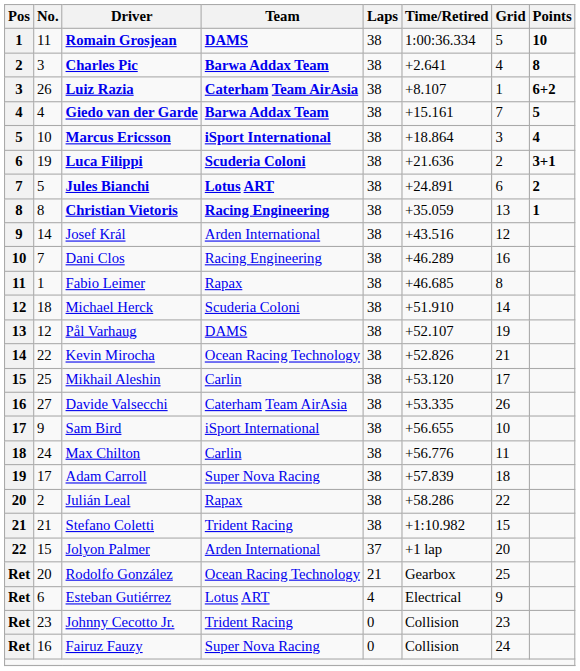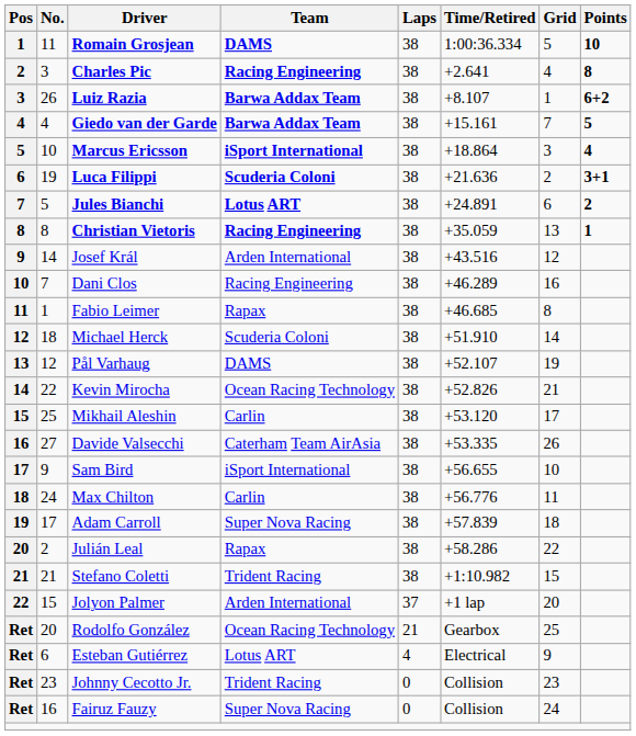 <table class="wikitable" style="font-size:85%">
 <tr>
 <th>Pos</th>
 <th>No.</th>
 <th>Driver</th>
 <th>Team</th>
 <th>Laps</th>
 <th>Time/Retired</th>
 <th>Grid</th>
 <th>Points</th>
 </tr>
 <tr>
 <th>1</th>
 <td>11</td>
 <td> <strong><a href='#'>Romain Grosjean</a></strong></td>
 <td><strong><a href='#'>DAMS</a></strong></td>
 <td>38</td>
 <td>1:00:36.334</td>
 <td>5</td>
 <td><strong>10</strong></td>
 </tr>
 <tr>
 <th>2</th>
 <td>3</td>
 <td> <strong><a href='#'>Charles Pic</a></strong></td>
-<td><strong><a href='#'>Barwa Addax Team</a></strong></td>
+<td><strong><a href='#'>Racing Engineering</a></strong></td>
 <td>38</td>
 <td>+2.641</td>
 <td>4</td>
 <td><strong>8</strong></td>
 </tr>
 <tr>
 <th>3</th>
 <td>26</td>
 <td> <strong><a href='#'>Luiz Razia</a></strong></td>
-<td><strong><a href='#'>Caterham</a> <a href='#'>Team AirAsia</a></strong></td>
+<td><strong><a href='#'>Barwa Addax Team</a></strong></td>
 <td>38</td>
 <td>+8.107</td>
 <td>1</td>
 <td><strong>6+2</strong></td>
 </tr>
 <tr>
 <th>4</th>
 <td>4</td>
 <td> <strong><a href='#'>Giedo van der Garde</a></strong></td>
 <td><strong><a href='#'>Barwa Addax Team</a></strong></td>
 <td>38</td>
 <td>+15.161</td>
 <td>7</td>
 <td><strong>5</strong></td>
 </tr>
 <tr>
 <th>5</th>
 <td>10</td>
 <td> <strong><a href='#'>Marcus Ericsson</a></strong></td>
 <td><strong><a href='#'>iSport International</a></strong></td>
 <td>38</td>
 <td>+18.864</td>
 <td>3</td>
 <td><strong>4</strong></td>
 </tr>
 <tr>
 <th>6</th>
 <td>19</td>
 <td> <strong><a href='#'>Luca Filippi</a></strong></td>
 <td><strong><a href='#'>Scuderia Coloni</a></strong></td>
 <td>38</td>
 <td>+21.636</td>
 <td>2</td>
 <td><strong>3+1</strong></td>
 </tr>
 <tr>
 <th>7</th>
 <td>5</td>
 <td> <strong><a href='#'>Jules Bianchi</a></strong></td>
 <td><strong><a href='#'>Lotus</a> <a href='#'>ART</a></strong></td>
 <td>38</td>
 <td>+24.891</td>
 <td>6</td>
 <td><strong>2</strong></td>
 </tr>
 <tr>
 <th>8</th>
 <td>8</td>
 <td> <strong><a href='#'>Christian Vietoris</a></strong></td>
 <td><strong><a href='#'>Racing Engineering</a></strong></td>
 <td>38</td>
 <td>+35.059</td>
 <td>13</td>
 <td><strong>1</strong></td>
 </tr>
 <tr>
 <th>9</th>
 <td>14</td>
 <td> <a href='#'>Josef Král</a></td>
 <td><a href='#'>Arden International</a></td>
 <td>38</td>
 <td>+43.516</td>
 <td>12</td>
 <td></td>
 </tr>
 <tr>
 <th>10</th>
 <td>7</td>
 <td> <a href='#'>Dani Clos</a></td>
 <td><a href='#'>Racing Engineering</a></td>
 <td>38</td>
 <td>+46.289</td>
 <td>16</td>
 <td></td>
 </tr>
 <tr>
 <th>11</th>
 <td>1</td>
 <td> <a href='#'>Fabio Leimer</a></td>
 <td><a href='#'>Rapax</a></td>
 <td>38</td>
 <td>+46.685</td>
 <td>8</td>
 <td></td>
 </tr>
 <tr>
 <th>12</th>
 <td>18</td>
 <td> <a href='#'>Michael Herck</a></td>
 <td><a href='#'>Scuderia Coloni</a></td>
 <td>38</td>
 <td>+51.910</td>
 <td>14</td>
 <td></td>
 </tr>
 <tr>
 <th>13</th>
 <td>12</td>
 <td> <a href='#'>Pål Varhaug</a></td>
 <td><a href='#'>DAMS</a></td>
 <td>38</td>
 <td>+52.107</td>
 <td>19</td>
 <td></td>
 </tr>
 <tr>
 <th>14</th>
 <td>22</td>
 <td> <a href='#'>Kevin Mirocha</a></td>
 <td><a href='#'>Ocean Racing Technology</a></td>
 <td>38</td>
 <td>+52.826</td>
 <td>21</td>
 <td></td>
 </tr>
 <tr>
 <th>15</th>
 <td>25</td>
 <td> <a href='#'>Mikhail Aleshin</a></td>
 <td><a href='#'>Carlin</a></td>
 <td>38</td>
 <td>+53.120</td>
 <td>17</td>
 <td></td>
 </tr>
 <tr>
 <th>16</th>
 <td>27</td>
 <td> <a href='#'>Davide Valsecchi</a></td>
 <td><a href='#'>Caterham</a> <a href='#'>Team AirAsia</a></td>
 <td>38</td>
 <td>+53.335</td>
 <td>26</td>
 <td></td>
 </tr>
 <tr>
 <th>17</th>
 <td>9</td>
 <td> <a href='#'>Sam Bird</a></td>
 <td><a href='#'>iSport International</a></td>
 <td>38</td>
 <td>+56.655</td>
 <td>10</td>
 <td></td>
 </tr>
 <tr>
 <th>18</th>
 <td>24</td>
 <td> <a href='#'>Max Chilton</a></td>
 <td><a href='#'>Carlin</a></td>
 <td>38</td>
 <td>+56.776</td>
 <td>11</td>
 <td></td>
 </tr>
 <tr>
 <th>19</th>
 <td>17</td>
 <td> <a href='#'>Adam Carroll</a></td>
 <td><a href='#'>Super Nova Racing</a></td>
 <td>38</td>
 <td>+57.839</td>
 <td>18</td>
 <td></td>
 </tr>
 <tr>
 <th>20</th>
 <td>2</td>
 <td> <a href='#'>Julián Leal</a></td>
 <td><a href='#'>Rapax</a></td>
 <td>38</td>
 <td>+58.286</td>
 <td>22</td>
 <td></td>
 </tr>
 <tr>
 <th>21</th>
 <td>21</td>
 <td> <a href='#'>Stefano Coletti</a></td>
 <td><a href='#'>Trident Racing</a></td>
 <td>38</td>
 <td>+1:10.982</td>
 <td>15</td>
 <td></td>
 </tr>
 <tr>
 <th>22</th>
 <td>15</td>
 <td> <a href='#'>Jolyon Palmer</a></td>
 <td><a href='#'>Arden International</a></td>
 <td>37</td>
 <td>+1 lap</td>
 <td>20</td>
 <td></td>
 </tr>
 <tr>
 <th>Ret</th>
 <td>20</td>
 <td> <a href='#'>Rodolfo González</a></td>
 <td><a href='#'>Ocean Racing Technology</a></td>
 <td>21</td>
 <td>Gearbox</td>
 <td>25</td>
 <td></td>
 </tr>
 <tr>
 <th>Ret</th>
 <td>6</td>
 <td> <a href='#'>Esteban Gutiérrez</a></td>
 <td><a href='#'>Lotus</a> <a href='#'>ART</a></td>
 <td>4</td>
 <td>Electrical</td>
 <td>9</td>
 <td></td>
 </tr>
 <tr>
 <th>Ret</th>
 <td>23</td>
 <td> <a href='#'>Johnny Cecotto Jr.</a></td>
 <td><a href='#'>Trident Racing</a></td>
 <td>0</td>
 <td>Collision</td>
 <td>23</td>
 <td></td>
 </tr>
 <tr>
 <th>Ret</th>
 <td>16</td>
 <td> <a href='#'>Fairuz Fauzy</a></td>
 <td><a href='#'>Super Nova Racing</a></td>
 <td>0</td>
 <td>Collision</td>
 <td>24</td>
 <td></td>
 </tr>
 <tr>
 <td colspan=8></td>
 </tr>
 <tr>
 </tr>
 </table>
